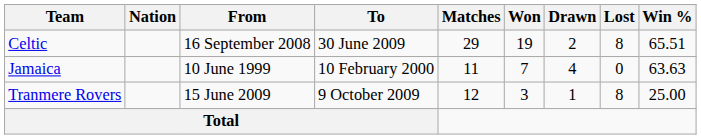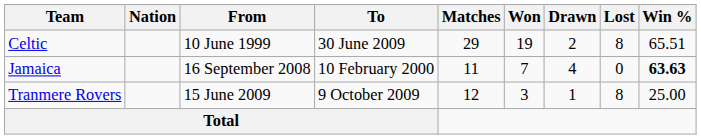 <table class="wikitable" style="text-align: center">
 <tr>
 <th>Team</th>
 <th>Nation</th>
 <th>From</th>
 <th class="unsortable">To</th>
 <th>Matches</th>
 <th>Won</th>
 <th>Drawn</th>
 <th>Lost</th>
 <th>Win %</th>
 </tr>
 <tr>
 <td align=left><a href='#'>Celtic</a></td>
 <td></td>
-<td align=left>16 September 2008</td>
+<td align=left>10 June 1999</td>
 <td align=left>30 June 2009</td>
 <td>29</td>
 <td>19</td>
 <td>2</td>
 <td>8</td>
 <td>65.51</td>
 </tr>
 <tr>
 <td align=left><a href='#'>Jamaica</a></td>
 <td></td>
-<td align=left>10 June 1999</td>
+<td align=left>16 September 2008</td>
 <td align=left>10 February 2000</td>
 <td>11</td>
 <td>7</td>
 <td>4</td>
 <td>0</td>
-<td>63.63</td>
+<td><strong>63.63</strong></td>
 </tr>
 <tr>
 <td align=left><a href='#'>Tranmere Rovers</a></td>
 <td></td>
 <td align=left>15 June 2009</td>
 <td align=left>9 October 2009</td>
 <td>12</td>
 <td>3</td>
 <td>1</td>
 <td>8</td>
 <td>25.00</td>
 </tr>
 <tr>
 <th colspan="4">Total<br></th>
 </tr>
 </table>
